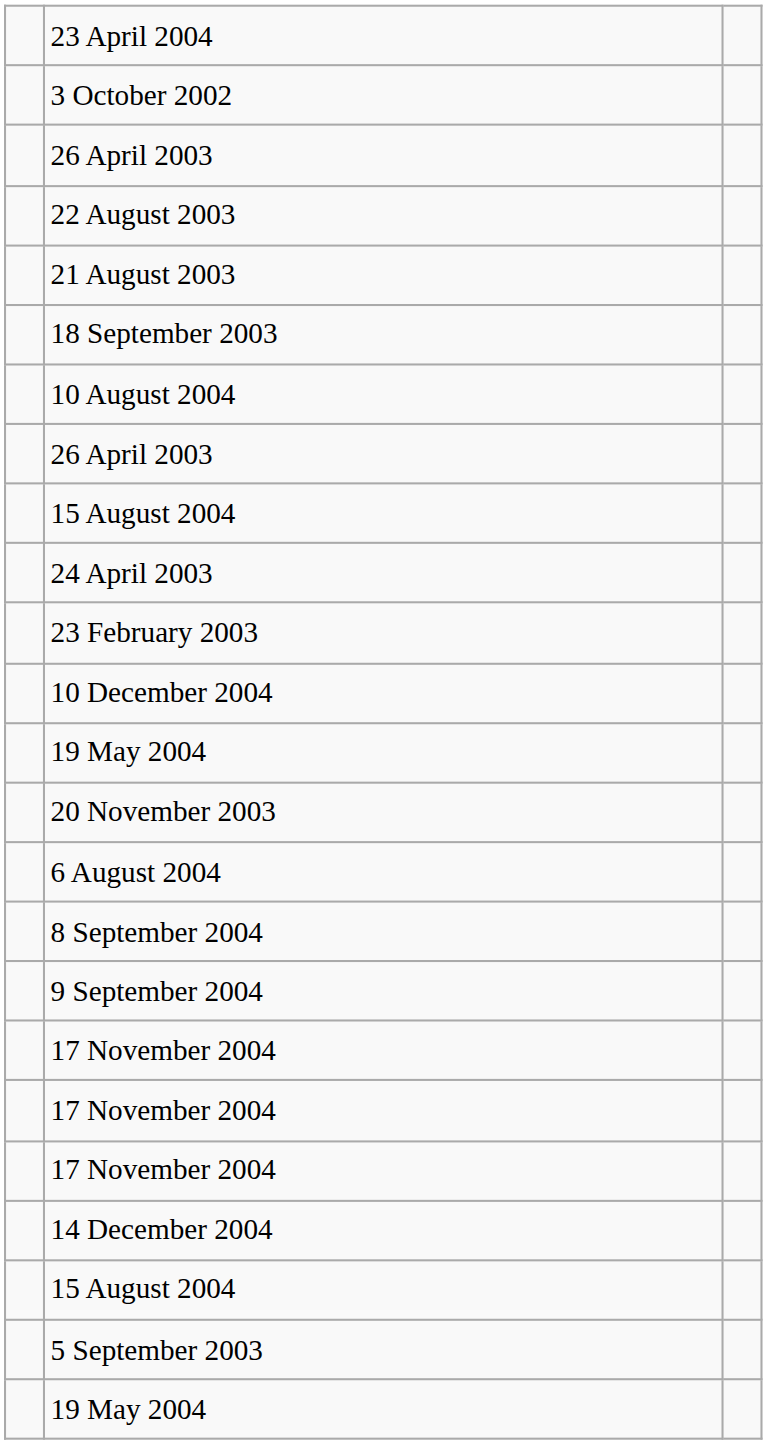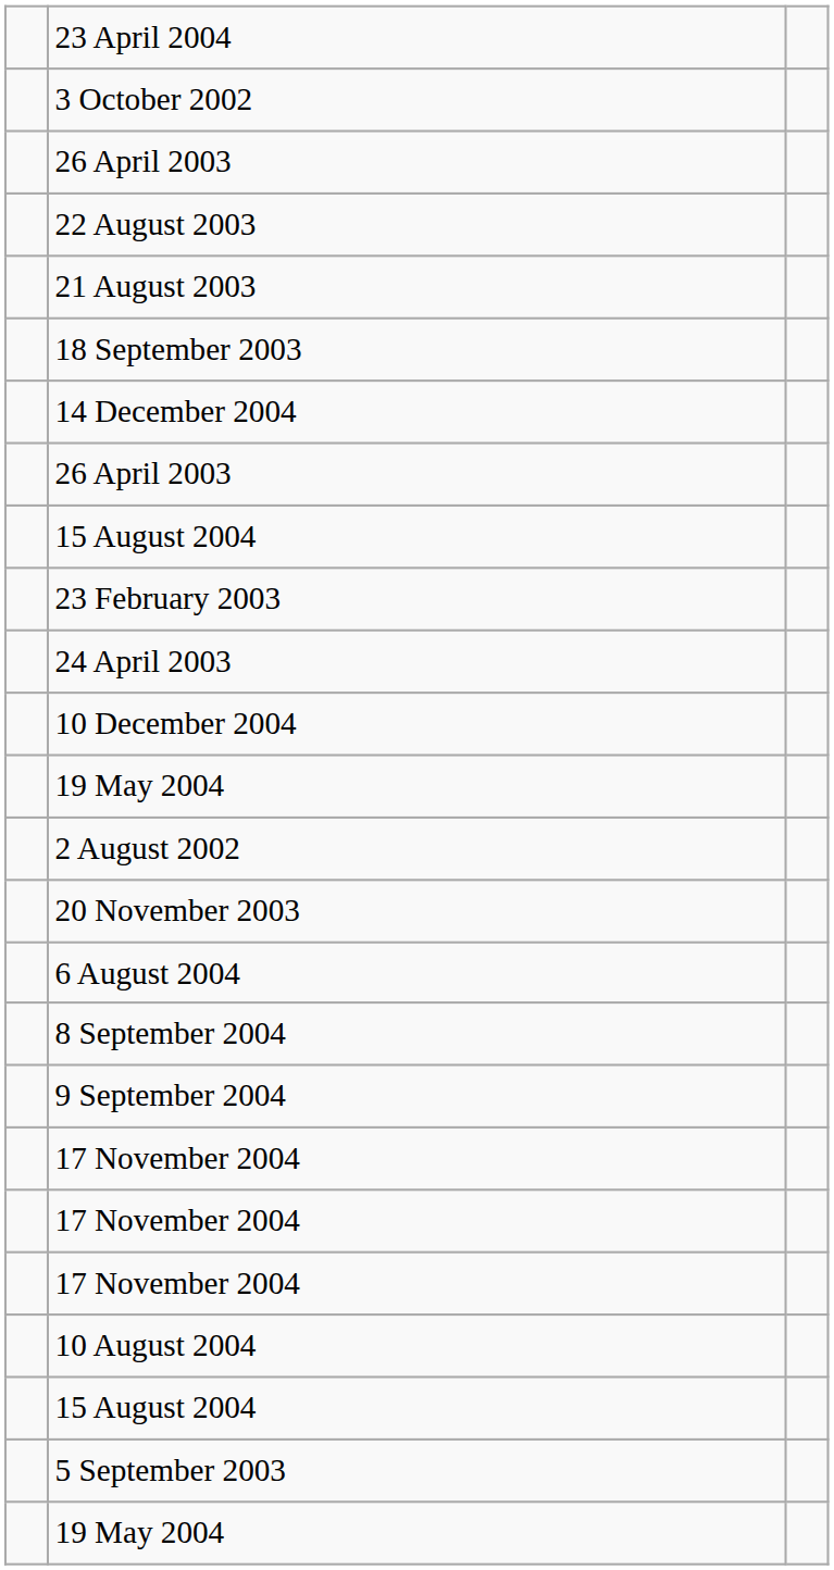 <table class="wikitable" style="font-size: 89%; float: left; width: 26em; margin-right: 1em; height: 700px">
 <tr>
 <td></td>
 <td>23 April 2004</td>
 <td></td>
 </tr>
 <tr>
 <td></td>
 <td>3 October 2002</td>
 <td></td>
 </tr>
 <tr>
 <td></td>
 <td>26 April 2003</td>
 <td></td>
 </tr>
 <tr>
 <td></td>
 <td>22 August 2003</td>
 <td></td>
 </tr>
 <tr>
 <td></td>
 <td>21 August 2003</td>
 <td></td>
 </tr>
 <tr>
 <td></td>
 <td>18 September 2003</td>
 <td></td>
 </tr>
 <tr>
 <td></td>
-<td>10 August 2004</td>
+<td>14 December 2004</td>
 <td></td>
 </tr>
 <tr>
 <td></td>
 <td>26 April 2003</td>
 <td></td>
 </tr>
 <tr>
 <td></td>
 <td>15 August 2004</td>
 <td></td>
 </tr>
 <tr>
 <td></td>
-<td>24 April 2003</td>
+<td>23 February 2003</td>
 <td></td>
 </tr>
 <tr>
 <td></td>
-<td>23 February 2003</td>
+<td>24 April 2003</td>
 <td></td>
 </tr>
 <tr>
 <td></td>
 <td>10 December 2004</td>
 <td></td>
 </tr>
 <tr>
 <td></td>
 <td>19 May 2004</td>
+<td></td>
+</tr>
+<tr>
+<td></td>
+<td>2 August 2002</td>
 <td></td>
 </tr>
 <tr>
 <td></td>
 <td>20 November 2003</td>
 <td></td>
 </tr>
 <tr>
 <td></td>
 <td>6 August 2004</td>
 <td></td>
 </tr>
 <tr>
 <td></td>
 <td>8 September 2004</td>
 <td></td>
 </tr>
 <tr>
 <td></td>
 <td>9 September 2004</td>
 <td></td>
 </tr>
 <tr>
 <td></td>
 <td>17 November 2004</td>
 <td></td>
 </tr>
 <tr>
 <td></td>
 <td>17 November 2004</td>
 <td></td>
 </tr>
 <tr>
 <td></td>
 <td>17 November 2004</td>
 <td></td>
 </tr>
 <tr>
 <td></td>
-<td>14 December 2004</td>
+<td>10 August 2004</td>
 <td></td>
 </tr>
 <tr>
 <td></td>
 <td>15 August 2004</td>
 <td></td>
 </tr>
 <tr>
 <td></td>
 <td>5 September 2003</td>
 <td></td>
 </tr>
 <tr>
 <td></td>
 <td>19 May 2004</td>
 <td></td>
 </tr>
 </table>
